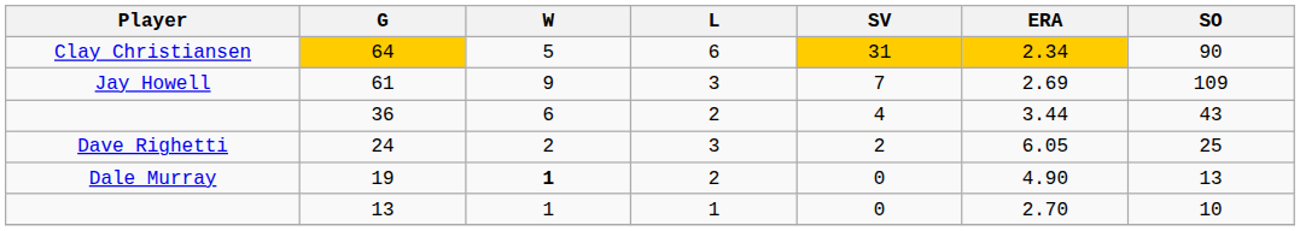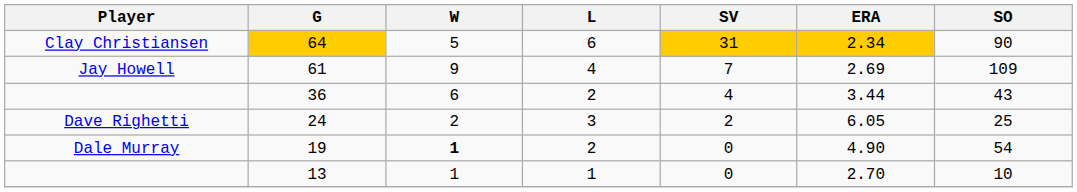 <table class="wikitable sortable">
 <tr>
 <th bgcolor="#DDDDFF" width="16%">Player</th>
 <th bgcolor="#DDDDFF" width="9%">G</th>
 <th bgcolor="#DDDDFF" width="9%">W</th>
 <th bgcolor="#DDDDFF" width="9%">L</th>
 <th bgcolor="#DDDDFF" width="9%">SV</th>
 <th bgcolor="#DDDDFF" width="9%">ERA</th>
 <th bgcolor="#DDDDFF" width="9%">SO</th>
 </tr>
 <tr align="center">
 <td><a href='#'>Clay Christiansen</a></td>
 <td style="background:#fc0;">64</td>
 <td>5</td>
 <td>6</td>
 <td style="background:#fc0;">31</td>
 <td style="background:#fc0;">2.34</td>
 <td>90</td>
 </tr>
 <tr align="center">
 <td><a href='#'>Jay Howell</a></td>
 <td>61</td>
 <td>9</td>
-<td>3</td>
+<td>4</td>
 <td>7</td>
 <td>2.69</td>
 <td>109</td>
 </tr>
 <tr align="center">
 <td></td>
 <td>36</td>
 <td>6</td>
 <td>2</td>
 <td>4</td>
 <td>3.44</td>
 <td>43</td>
 </tr>
 <tr align="center">
 <td><a href='#'>Dave Righetti</a></td>
 <td>24</td>
 <td>2</td>
 <td>3</td>
 <td>2</td>
 <td>6.05</td>
 <td>25</td>
 </tr>
 <tr align="center">
 <td><a href='#'>Dale Murray</a></td>
 <td>19</td>
 <td><strong>1</strong></td>
 <td>2</td>
 <td>0</td>
 <td>4.90</td>
-<td>13</td>
+<td>54</td>
 </tr>
 <tr align="center">
 <td></td>
 <td>13</td>
 <td>1</td>
 <td>1</td>
 <td>0</td>
 <td>2.70</td>
 <td>10</td>
 </tr>
 <tr align="center">
 </tr>
 </table>
